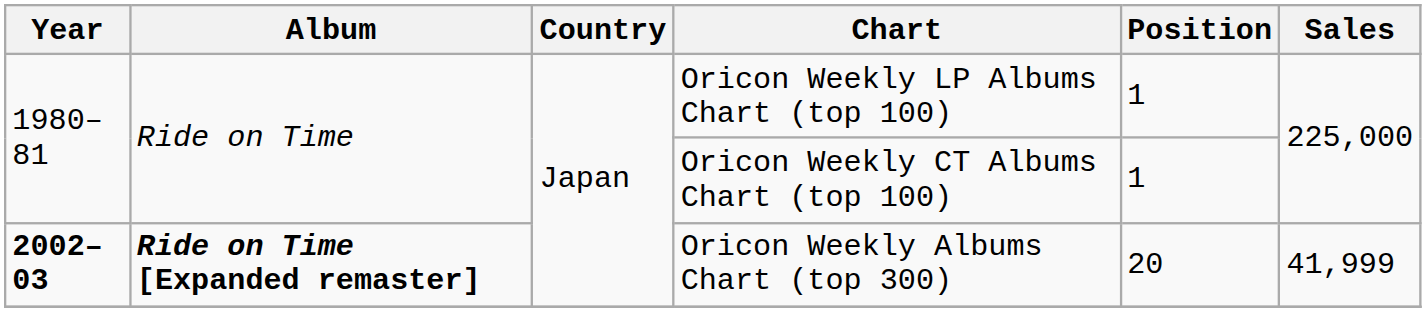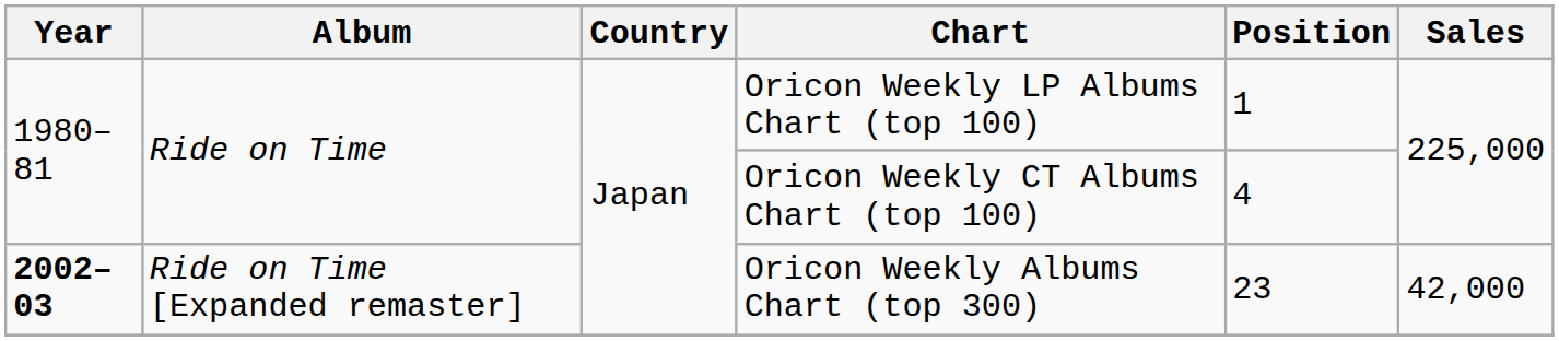 <table class="wikitable">
 <tr>
 <th>Year</th>
 <th>Album</th>
 <th>Country</th>
 <th>Chart</th>
 <th>Position</th>
 <th>Sales</th>
 </tr>
 <tr>
 <td rowspan=2>1980–81</td>
 <td rowspan=2><em>Ride on Time</em></td>
 <td rowspan=3>Japan</td>
 <td>Oricon Weekly LP Albums Chart (top 100)</td>
 <td>1</td>
 <td rowspan=2>225,000</td>
 </tr>
 <tr>
 <td>Oricon Weekly CT Albums Chart (top 100)</td>
-<td>1</td>
+<td>4</td>
 </tr>
 <tr>
 <td><strong>2002–03</strong></td>
-<td><strong><em>Ride on Time</em> [Expanded remaster]</strong></td>
+<td><em>Ride on Time</em> [Expanded remaster]</td>
 <td>Oricon Weekly Albums Chart (top 300)</td>
-<td>20</td>
-<td>41,999</td>
+<td>23</td>
+<td>42,000</td>
 </tr>
 <tr>
 </tr>
 </table>
